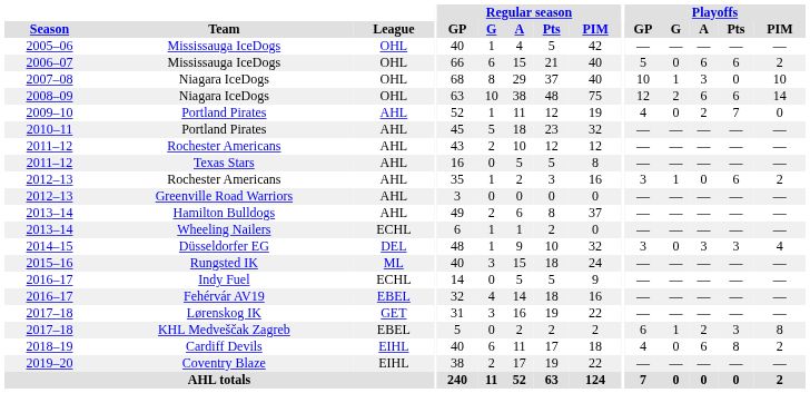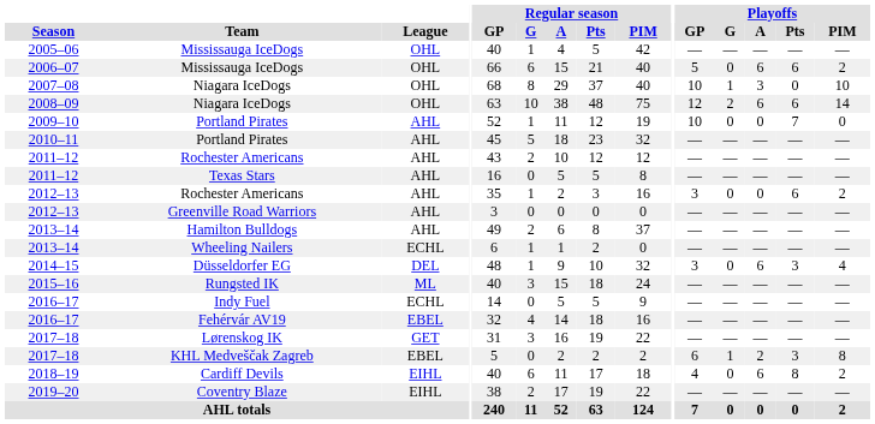 <table border="0" cellpadding="1" cellspacing="0" style="text-align:center; width:60em">
 <tr bgcolor="#e0e0e0">
 <th colspan="3" bgcolor="#ffffff"></th>
 <th rowspan="99" bgcolor="#ffffff"></th>
 <th colspan="5"><a href='#'>Regular season</a></th>
 <th rowspan="99" bgcolor="#ffffff"></th>
 <th colspan="5"><a href='#'>Playoffs</a></th>
 </tr>
 <tr bgcolor="#e0e0e0">
 <th><a href='#'>Season</a></th>
 <th>Team</th>
 <th>League</th>
 <th>GP</th>
 <th><a href='#'>G</a></th>
 <th><a href='#'>A</a></th>
 <th><a href='#'>Pts</a></th>
 <th><a href='#'>PIM</a></th>
 <th>GP</th>
 <th>G</th>
 <th>A</th>
 <th>Pts</th>
 <th>PIM</th>
 </tr>
 <tr>
 <td><a href='#'>2005–06</a></td>
 <td><a href='#'>Mississauga IceDogs</a></td>
 <td><a href='#'>OHL</a></td>
 <td>40</td>
 <td>1</td>
 <td>4</td>
 <td>5</td>
 <td>42</td>
 <td>—</td>
 <td>—</td>
 <td>—</td>
 <td>—</td>
 <td>—</td>
 </tr>
 <tr bgcolor="#f0f0f0">
 <td><a href='#'>2006–07</a></td>
 <td>Mississauga IceDogs</td>
 <td>OHL</td>
 <td>66</td>
 <td>6</td>
 <td>15</td>
 <td>21</td>
 <td>40</td>
 <td>5</td>
 <td>0</td>
 <td>6</td>
 <td>6</td>
 <td>2</td>
 </tr>
 <tr>
 <td><a href='#'>2007–08</a></td>
 <td>Niagara IceDogs</td>
 <td>OHL</td>
 <td>68</td>
 <td>8</td>
 <td>29</td>
 <td>37</td>
 <td>40</td>
 <td>10</td>
 <td>1</td>
 <td>3</td>
 <td>0</td>
 <td>10</td>
 </tr>
 <tr bgcolor="#f0f0f0">
 <td><a href='#'>2008–09</a></td>
 <td>Niagara IceDogs</td>
 <td>OHL</td>
 <td>63</td>
 <td>10</td>
 <td>38</td>
 <td>48</td>
 <td>75</td>
 <td>12</td>
 <td>2</td>
 <td>6</td>
 <td>6</td>
 <td>14</td>
 </tr>
 <tr>
 <td><a href='#'>2009–10</a></td>
 <td><a href='#'>Portland Pirates</a></td>
 <td><a href='#'>AHL</a></td>
 <td>52</td>
 <td>1</td>
 <td>11</td>
 <td>12</td>
 <td>19</td>
-<td>4</td>
+<td>10</td>
 <td>0</td>
-<td>2</td>
+<td>0</td>
 <td>7</td>
 <td>0</td>
 </tr>
 <tr bgcolor="#f0f0f0">
 <td><a href='#'>2010–11</a></td>
 <td>Portland Pirates</td>
 <td>AHL</td>
 <td>45</td>
 <td>5</td>
 <td>18</td>
 <td>23</td>
 <td>32</td>
 <td>—</td>
 <td>—</td>
 <td>—</td>
 <td>—</td>
 <td>—</td>
 </tr>
 <tr>
 <td><a href='#'>2011–12</a></td>
 <td><a href='#'>Rochester Americans</a></td>
 <td>AHL</td>
 <td>43</td>
 <td>2</td>
 <td>10</td>
 <td>12</td>
 <td>12</td>
 <td>—</td>
 <td>—</td>
 <td>—</td>
 <td>—</td>
 <td>—</td>
 </tr>
 <tr bgcolor="#f0f0f0">
 <td><a href='#'>2011–12</a></td>
 <td><a href='#'>Texas Stars</a></td>
 <td>AHL</td>
 <td>16</td>
 <td>0</td>
 <td>5</td>
 <td>5</td>
 <td>8</td>
 <td>—</td>
 <td>—</td>
 <td>—</td>
 <td>—</td>
 <td>—</td>
 </tr>
 <tr>
 <td><a href='#'>2012–13</a></td>
 <td>Rochester Americans</td>
 <td>AHL</td>
 <td>35</td>
 <td>1</td>
 <td>2</td>
 <td>3</td>
 <td>16</td>
 <td>3</td>
-<td>1</td>
+<td>0</td>
 <td>0</td>
 <td>6</td>
 <td>2</td>
 </tr>
 <tr bgcolor="#f0f0f0">
 <td><a href='#'>2012–13</a></td>
 <td><a href='#'>Greenville Road Warriors</a></td>
 <td>AHL</td>
 <td>3</td>
 <td>0</td>
 <td>0</td>
 <td>0</td>
 <td>0</td>
 <td>—</td>
 <td>—</td>
 <td>—</td>
 <td>—</td>
 <td>—</td>
 </tr>
 <tr>
 <td><a href='#'>2013–14</a></td>
 <td><a href='#'>Hamilton Bulldogs</a></td>
 <td>AHL</td>
 <td>49</td>
 <td>2</td>
 <td>6</td>
 <td>8</td>
 <td>37</td>
 <td>—</td>
 <td>—</td>
 <td>—</td>
 <td>—</td>
 <td>—</td>
 </tr>
 <tr bgcolor="#f0f0f0">
 <td><a href='#'>2013–14</a></td>
 <td><a href='#'>Wheeling Nailers</a></td>
 <td>ECHL</td>
 <td>6</td>
 <td>1</td>
 <td>1</td>
 <td>2</td>
 <td>0</td>
 <td>—</td>
 <td>—</td>
 <td>—</td>
 <td>—</td>
 <td>—</td>
 </tr>
 <tr>
 <td><a href='#'>2014–15</a></td>
 <td><a href='#'>Düsseldorfer EG</a></td>
 <td><a href='#'>DEL</a></td>
 <td>48</td>
 <td>1</td>
 <td>9</td>
 <td>10</td>
 <td>32</td>
 <td>3</td>
 <td>0</td>
-<td>3</td>
+<td>6</td>
 <td>3</td>
 <td>4</td>
 </tr>
 <tr bgcolor="#f0f0f0">
 <td><a href='#'>2015–16</a></td>
 <td><a href='#'>Rungsted IK</a></td>
 <td><a href='#'>ML</a></td>
 <td>40</td>
 <td>3</td>
 <td>15</td>
 <td>18</td>
 <td>24</td>
 <td>—</td>
 <td>—</td>
 <td>—</td>
 <td>—</td>
 <td>—</td>
 </tr>
 <tr>
 <td><a href='#'>2016–17</a></td>
 <td><a href='#'>Indy Fuel</a></td>
 <td>ECHL</td>
 <td>14</td>
 <td>0</td>
 <td>5</td>
 <td>5</td>
 <td>9</td>
 <td>—</td>
 <td>—</td>
 <td>—</td>
 <td>—</td>
 <td>—</td>
 </tr>
 <tr bgcolor="#f0f0f0">
 <td><a href='#'>2016–17</a></td>
 <td><a href='#'>Fehérvár AV19</a></td>
 <td><a href='#'>EBEL</a></td>
 <td>32</td>
 <td>4</td>
 <td>14</td>
 <td>18</td>
 <td>16</td>
 <td>—</td>
 <td>—</td>
 <td>—</td>
 <td>—</td>
 <td>—</td>
 </tr>
 <tr>
 <td><a href='#'>2017–18</a></td>
 <td><a href='#'>Lørenskog IK</a></td>
 <td><a href='#'>GET</a></td>
 <td>31</td>
 <td>3</td>
 <td>16</td>
 <td>19</td>
 <td>22</td>
 <td>—</td>
 <td>—</td>
 <td>—</td>
 <td>—</td>
 <td>—</td>
 </tr>
 <tr bgcolor="#f0f0f0">
 <td><a href='#'>2017–18</a></td>
 <td><a href='#'>KHL Medveščak Zagreb</a></td>
 <td>EBEL</td>
 <td>5</td>
 <td>0</td>
 <td>2</td>
 <td>2</td>
 <td>2</td>
 <td>6</td>
 <td>1</td>
 <td>2</td>
 <td>3</td>
 <td>8</td>
 </tr>
 <tr>
 <td><a href='#'>2018–19</a></td>
 <td><a href='#'>Cardiff Devils</a></td>
 <td><a href='#'>EIHL</a></td>
 <td>40</td>
 <td>6</td>
 <td>11</td>
 <td>17</td>
 <td>18</td>
 <td>4</td>
 <td>0</td>
 <td>6</td>
 <td>8</td>
 <td>2</td>
 </tr>
 <tr>
 </tr>
 <tr bgcolor="#f0f0f0">
 <td><a href='#'>2019–20</a></td>
 <td><a href='#'>Coventry Blaze</a></td>
 <td>EIHL</td>
 <td>38</td>
 <td>2</td>
 <td>17</td>
 <td>19</td>
 <td>22</td>
 <td>—</td>
 <td>—</td>
 <td>—</td>
 <td>—</td>
 <td>—</td>
 </tr>
 <tr>
 </tr>
 <tr bgcolor="#e0e0e0">
 <th colspan="3">AHL totals</th>
 <th>240</th>
 <th>11</th>
 <th>52</th>
 <th>63</th>
 <th>124</th>
 <th>7</th>
 <th>0</th>
 <th>0</th>
 <th>0</th>
 <th>2</th>
 </tr>
 </table>
